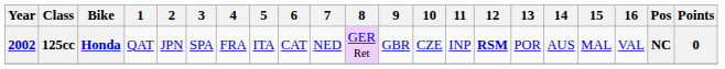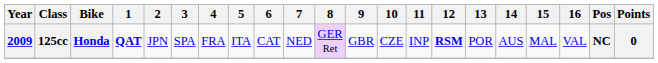 <table class="wikitable" style="text-align:center">
 <tr>
 <th>Year</th>
 <th>Class</th>
 <th>Bike</th>
 <th>1</th>
 <th>2</th>
 <th>3</th>
 <th>4</th>
 <th>5</th>
 <th>6</th>
 <th>7</th>
 <th>8</th>
 <th>9</th>
 <th>10</th>
 <th>11</th>
 <th>12</th>
 <th>13</th>
 <th>14</th>
 <th>15</th>
 <th>16</th>
 <th>Pos</th>
 <th>Points</th>
 </tr>
 <tr>
-<th align="left"><a href='#'>2002</a></th>
+<th align="left"><a href='#'>2009</a></th>
 <th align="left">125cc</th>
 <th align="left"><a href='#'>Honda</a></th>
-<td><a href='#'>QAT</a></td>
+<td><strong><a href='#'>QAT</a></strong></td>
 <td><a href='#'>JPN</a></td>
 <td><a href='#'>SPA</a></td>
 <td><a href='#'>FRA</a></td>
 <td><a href='#'>ITA</a></td>
 <td><a href='#'>CAT</a></td>
 <td><a href='#'>NED</a></td>
 <td style="background:#efcfff;"><a href='#'>GER</a><br><small>Ret</small></td>
 <td><a href='#'>GBR</a></td>
 <td><a href='#'>CZE</a></td>
 <td><a href='#'>INP</a></td>
 <td><strong><a href='#'>RSM</a></strong></td>
 <td><a href='#'>POR</a></td>
 <td><a href='#'>AUS</a></td>
 <td><a href='#'>MAL</a></td>
 <td><a href='#'>VAL</a></td>
 <th>NC</th>
 <th>0</th>
 </tr>
 <tr>
 </tr>
 </table>
